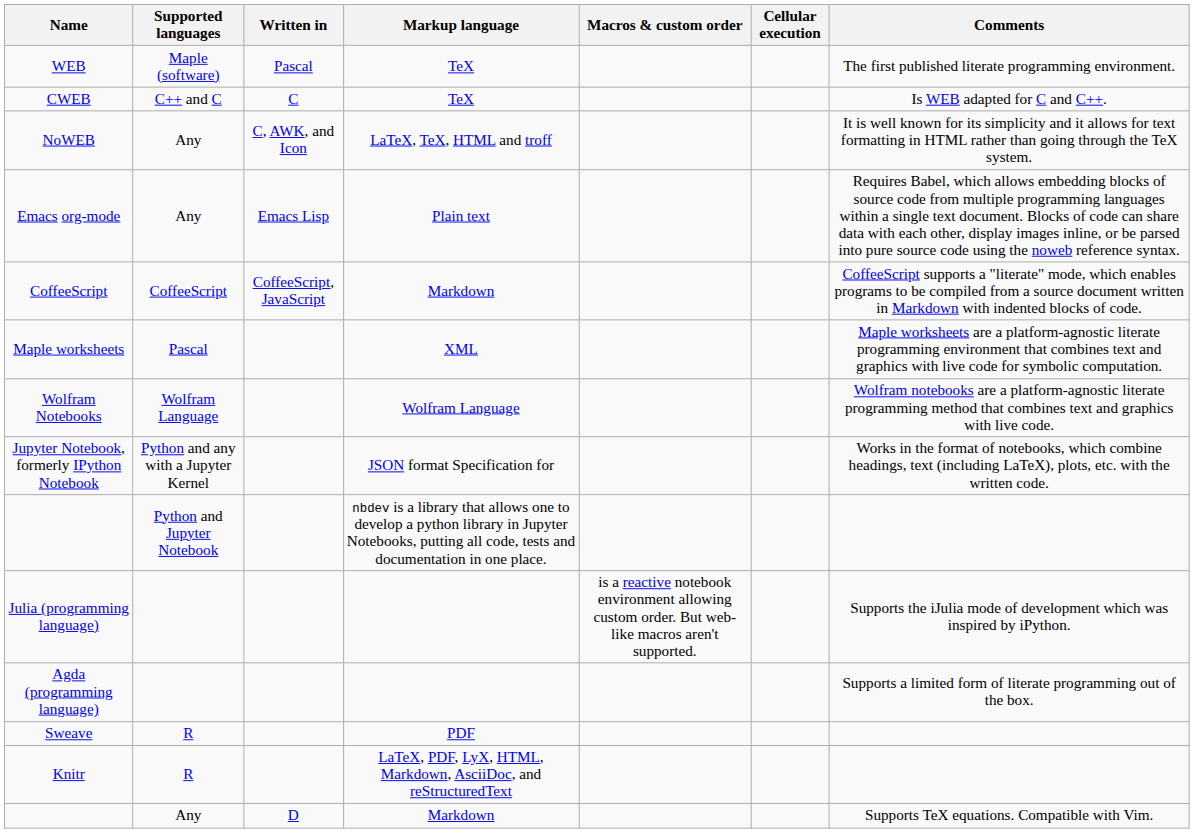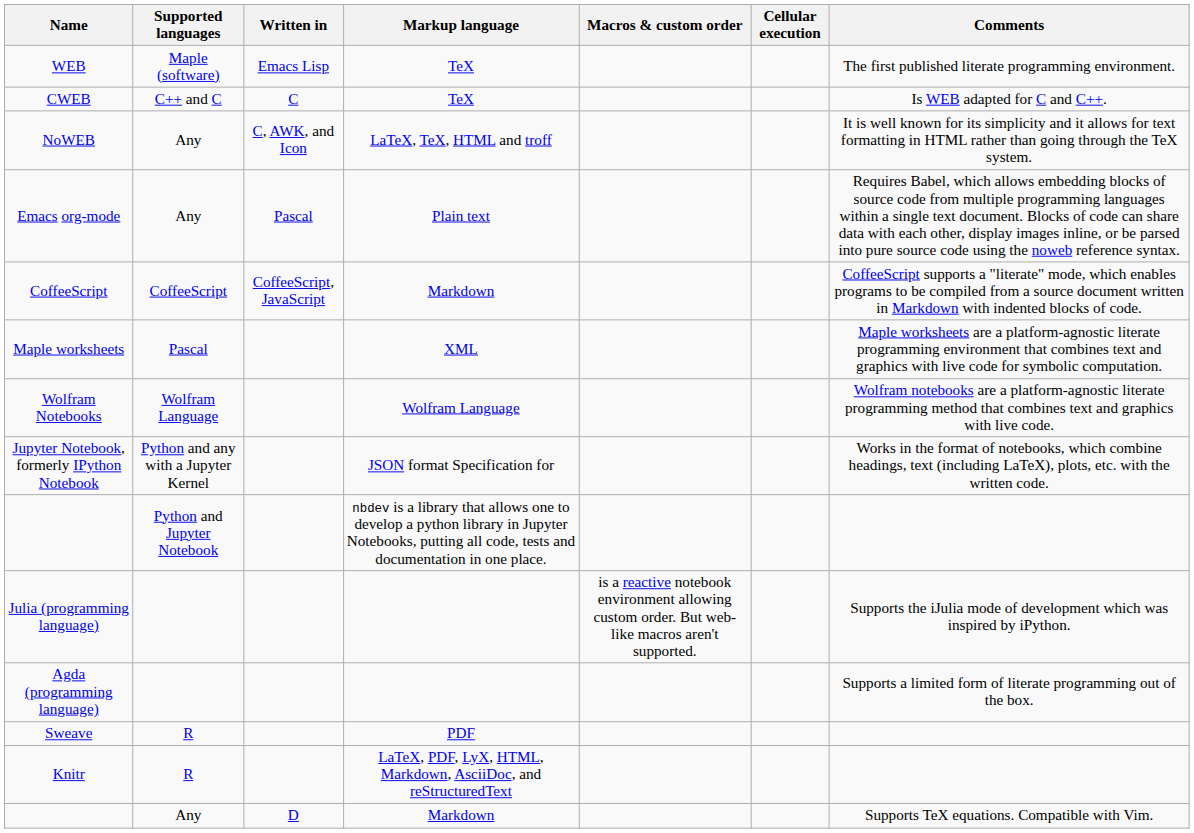 <table class="wikitable sortable" style="text-align: center;">
 <tr>
 <th>Name</th>
 <th>Supported languages</th>
 <th>Written in</th>
 <th>Markup language</th>
 <th>Macros & custom order</th>
 <th>Cellular execution</th>
 <th>Comments</th>
 </tr>
 <tr>
 <td><a href='#'>WEB</a></td>
 <td><a href='#'>Maple (software)</a></td>
-<td><a href='#'>Pascal</a></td>
+<td><a href='#'>Emacs Lisp</a></td>
 <td><a href='#'>TeX</a></td>
 <td></td>
 <td></td>
 <td>The first published literate programming environment.</td>
 </tr>
 <tr>
 <td><a href='#'>CWEB</a></td>
 <td><a href='#'>C++</a> and <a href='#'>C</a></td>
 <td><a href='#'>C</a></td>
 <td><a href='#'>TeX</a></td>
 <td></td>
 <td></td>
 <td>Is <a href='#'>WEB</a> adapted for <a href='#'>C</a> and <a href='#'>C++</a>.</td>
 </tr>
 <tr>
 <td><a href='#'>NoWEB</a></td>
 <td>Any</td>
 <td><a href='#'>C</a>, <a href='#'>AWK</a>, and <a href='#'>Icon</a></td>
 <td><a href='#'>LaTeX</a>, <a href='#'>TeX</a>, <a href='#'>HTML</a> and <a href='#'>troff</a></td>
 <td></td>
 <td></td>
 <td>It is well known for its simplicity and it allows for text formatting in HTML rather than going through the TeX system.</td>
 </tr>
 <tr>
 <td><a href='#'>Emacs</a> <a href='#'>org-mode</a></td>
 <td>Any</td>
-<td><a href='#'>Emacs Lisp</a></td>
+<td><a href='#'>Pascal</a></td>
 <td><a href='#'>Plain text</a></td>
 <td></td>
 <td></td>
 <td>Requires Babel, which allows embedding blocks of source code from multiple programming languages within a single text document. Blocks of code can share data with each other, display images inline, or be parsed into pure source code using the <a href='#'>noweb</a> reference syntax.</td>
 </tr>
 <tr>
 <td><a href='#'>CoffeeScript</a></td>
 <td><a href='#'>CoffeeScript</a></td>
 <td><a href='#'>CoffeeScript</a>, <a href='#'>JavaScript</a></td>
 <td><a href='#'>Markdown</a></td>
 <td></td>
 <td></td>
 <td><a href='#'>CoffeeScript</a> supports a "literate" mode, which enables programs to be compiled from a source document written in <a href='#'>Markdown</a> with indented blocks of code.</td>
 </tr>
 <tr>
 <td><a href='#'>Maple worksheets</a></td>
 <td><a href='#'>Pascal</a></td>
 <td></td>
 <td><a href='#'>XML</a></td>
 <td></td>
 <td></td>
 <td><a href='#'>Maple worksheets</a> are a platform-agnostic literate programming environment that combines text and graphics with live code for symbolic computation.</td>
 </tr>
 <tr>
 <td><a href='#'>Wolfram Notebooks</a></td>
 <td><a href='#'>Wolfram Language</a></td>
 <td></td>
 <td><a href='#'>Wolfram Language</a></td>
 <td></td>
 <td></td>
 <td><a href='#'>Wolfram notebooks</a> are a platform-agnostic literate programming method that combines text and graphics with live code.</td>
 </tr>
 <tr>
 <td><a href='#'>Jupyter Notebook</a>, formerly <a href='#'>IPython Notebook</a></td>
 <td><a href='#'>Python</a> and any with a Jupyter Kernel</td>
 <td></td>
 <td><a href='#'>JSON</a> format Specification for </td>
 <td></td>
 <td></td>
 <td>Works in the format of notebooks, which combine headings, text (including LaTeX), plots, etc. with the written code.</td>
 </tr>
 <tr>
 <td></td>
 <td><a href='#'>Python</a> and <a href='#'>Jupyter Notebook</a></td>
 <td></td>
 <td><code>nbdev</code> is a library that allows one to develop a python library in Jupyter Notebooks, putting all code, tests and documentation in one place.</td>
 <td></td>
 <td></td>
 </tr>
 <tr>
 <td><a href='#'>Julia (programming language)</a></td>
 <td></td>
 <td></td>
 <td></td>
 <td> is a <a href='#'>reactive</a>  notebook environment allowing custom order. But web-like macros aren't supported.</td>
 <td></td>
 <td>Supports the iJulia mode of development which was inspired by iPython.</td>
 </tr>
 <tr>
 <td><a href='#'>Agda (programming language)</a></td>
 <td></td>
 <td></td>
 <td></td>
 <td></td>
 <td></td>
 <td>Supports a limited form of literate programming out of the box.</td>
 </tr>
 <tr>
 <td><a href='#'>Sweave</a></td>
 <td><a href='#'>R</a></td>
 <td></td>
 <td><a href='#'>PDF</a></td>
 <td></td>
 <td></td>
 <td></td>
 </tr>
 <tr>
 <td><a href='#'>Knitr</a></td>
 <td><a href='#'>R</a></td>
 <td></td>
 <td><a href='#'>LaTeX</a>, <a href='#'>PDF</a>, <a href='#'>LyX</a>, <a href='#'>HTML</a>, <a href='#'>Markdown</a>, <a href='#'>AsciiDoc</a>, and <a href='#'>reStructuredText</a></td>
 <td></td>
 <td></td>
 <td></td>
 </tr>
 <tr>
 <td></td>
 <td>Any</td>
 <td><a href='#'>D</a></td>
 <td><a href='#'>Markdown</a></td>
 <td></td>
 <td></td>
 <td>Supports TeX equations. Compatible with Vim.</td>
 </tr>
 </table>
